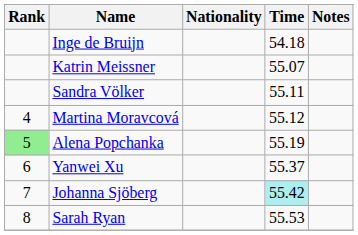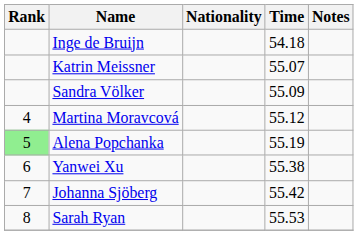 <table class="wikitable sortable" style="text-align:center">
 <tr>
 <th>Rank</th>
 <th>Name</th>
 <th>Nationality</th>
 <th>Time</th>
 <th>Notes</th>
 </tr>
 <tr>
 <td></td>
 <td align=left><a href='#'>Inge de Bruijn</a></td>
 <td align=left></td>
 <td>54.18</td>
 <td></td>
 </tr>
 <tr>
 <td></td>
 <td align=left><a href='#'>Katrin Meissner</a></td>
 <td align=left></td>
 <td>55.07</td>
 <td></td>
 </tr>
 <tr>
 <td></td>
 <td align=left><a href='#'>Sandra Völker</a></td>
 <td align=left></td>
-<td>55.11</td>
+<td>55.09</td>
 <td></td>
 </tr>
 <tr>
 <td>4</td>
 <td align=left><a href='#'>Martina Moravcová</a></td>
 <td align=left></td>
 <td>55.12</td>
 <td></td>
 </tr>
 <tr>
 <td style="background: lightgreen;">5</td>
 <td align=left><a href='#'>Alena Popchanka</a></td>
 <td align=left></td>
 <td>55.19</td>
 <td></td>
 </tr>
 <tr>
 <td>6</td>
 <td align=left><a href='#'>Yanwei Xu</a></td>
 <td align=left></td>
-<td>55.37</td>
+<td>55.38</td>
 <td></td>
 </tr>
 <tr>
 <td>7</td>
 <td align=left><a href='#'>Johanna Sjöberg</a></td>
 <td align=left></td>
-<td style="background: paleturquoise;">55.42</td>
+<td>55.42</td>
 <td></td>
 </tr>
 <tr>
 <td>8</td>
 <td align=left><a href='#'>Sarah Ryan</a></td>
 <td align=left></td>
 <td>55.53</td>
 <td></td>
 </tr>
 <tr>
 </tr>
 </table>
